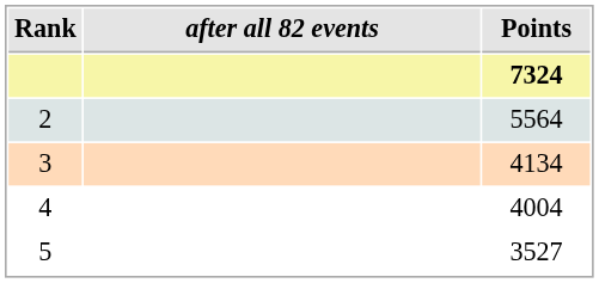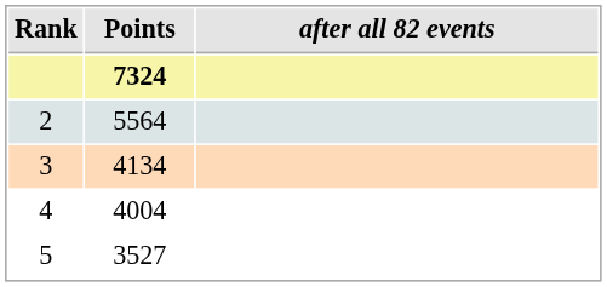 <table cellspacing="1" cellpadding="3" style="border:1px solid #AAAAAA;font-size:86%">
 <tr style="background-color: #E4E4E4;">
 <th style="border-bottom:1px solid #AAAAAA; width: 10px;">Rank</th>
+<th style="border-bottom:1px solid #AAAAAA; width: 50px;">Points</th>
 <th style="border-bottom:1px solid #AAAAAA; width: 200px;"><em>after all 82 events</em></th>
-<th style="border-bottom:1px solid #AAAAAA; width: 50px;">Points</th>
 </tr>
 <tr style="background:#f7f6a8;">
 <td align=center></td>
+<td align=center><strong>7324</strong></td>
 <td><strong></strong></td>
-<td align=center><strong>7324</strong></td>
 </tr>
 <tr style="background:#dce5e5;">
 <td align=center>2</td>
+<td align=center>5564</td>
 <td></td>
-<td align=center>5564</td>
 </tr>
 <tr style="background:#ffdab9;">
 <td align=center>3</td>
+<td align=center>4134</td>
 <td>  </td>
-<td align=center>4134</td>
 </tr>
 <tr>
 <td align=center>4</td>
+<td align=center>4004</td>
 <td></td>
-<td align=center>4004</td>
 </tr>
 <tr>
 <td align=center>5</td>
+<td align=center>3527</td>
 <td></td>
-<td align=center>3527</td>
 </tr>
 </table>
